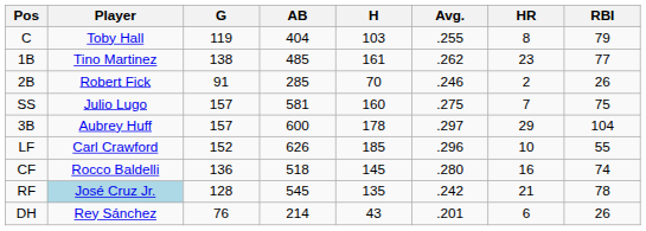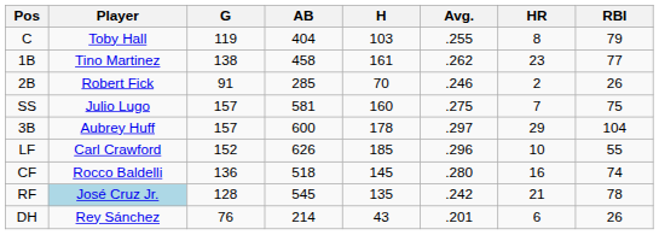 <table class="wikitable sortable">
 <tr>
 <th bgcolor="#DDDDFF" width="5%">Pos</th>
 <th bgcolor="#DDDDFF" width="16%">Player</th>
 <th bgcolor="#DDDDFF" width="9%">G</th>
 <th bgcolor="#DDDDFF" width="9%">AB</th>
 <th bgcolor="#DDDDFF" width="9%">H</th>
 <th bgcolor="#DDDDFF" width="9%">Avg.</th>
 <th bgcolor="#DDDDFF" width="9%">HR</th>
 <th bgcolor="#DDDDFF" width="9%">RBI</th>
 </tr>
 <tr align="center">
 <td>C</td>
 <td><a href='#'>Toby Hall</a></td>
 <td>119</td>
 <td>404</td>
 <td>103</td>
 <td>.255</td>
 <td>8</td>
 <td>79</td>
 </tr>
 <tr align=center>
 <td>1B</td>
 <td><a href='#'>Tino Martinez</a></td>
 <td>138</td>
-<td>485</td>
+<td>458</td>
 <td>161</td>
 <td>.262</td>
 <td>23</td>
 <td>77</td>
 </tr>
 <tr align=center>
 <td>2B</td>
 <td><a href='#'>Robert Fick</a></td>
 <td>91</td>
 <td>285</td>
 <td>70</td>
 <td>.246</td>
 <td>2</td>
 <td>26</td>
 </tr>
 <tr align=center>
 <td>SS</td>
 <td><a href='#'>Julio Lugo</a></td>
 <td>157</td>
 <td>581</td>
 <td>160</td>
 <td>.275</td>
 <td>7</td>
 <td>75</td>
 </tr>
 <tr align=center>
 <td>3B</td>
 <td><a href='#'>Aubrey Huff</a></td>
 <td>157</td>
 <td>600</td>
 <td>178</td>
 <td>.297</td>
 <td>29</td>
 <td>104</td>
 </tr>
 <tr align=center>
 <td>LF</td>
 <td><a href='#'>Carl Crawford</a></td>
 <td>152</td>
 <td>626</td>
 <td>185</td>
 <td>.296</td>
 <td>10</td>
 <td>55</td>
 </tr>
 <tr align=center>
 <td>CF</td>
 <td><a href='#'>Rocco Baldelli</a></td>
 <td>136</td>
 <td>518</td>
 <td>145</td>
 <td>.280</td>
 <td>16</td>
 <td>74</td>
 </tr>
 <tr align=center>
 <td>RF</td>
 <td style="background: lightblue;"><a href='#'>José Cruz Jr.</a></td>
 <td>128</td>
 <td>545</td>
 <td>135</td>
 <td>.242</td>
 <td>21</td>
 <td>78</td>
 </tr>
 <tr align=center>
 <td>DH</td>
 <td><a href='#'>Rey Sánchez</a></td>
 <td>76</td>
 <td>214</td>
 <td>43</td>
 <td>.201</td>
 <td>6</td>
 <td>26</td>
 </tr>
 </table>
